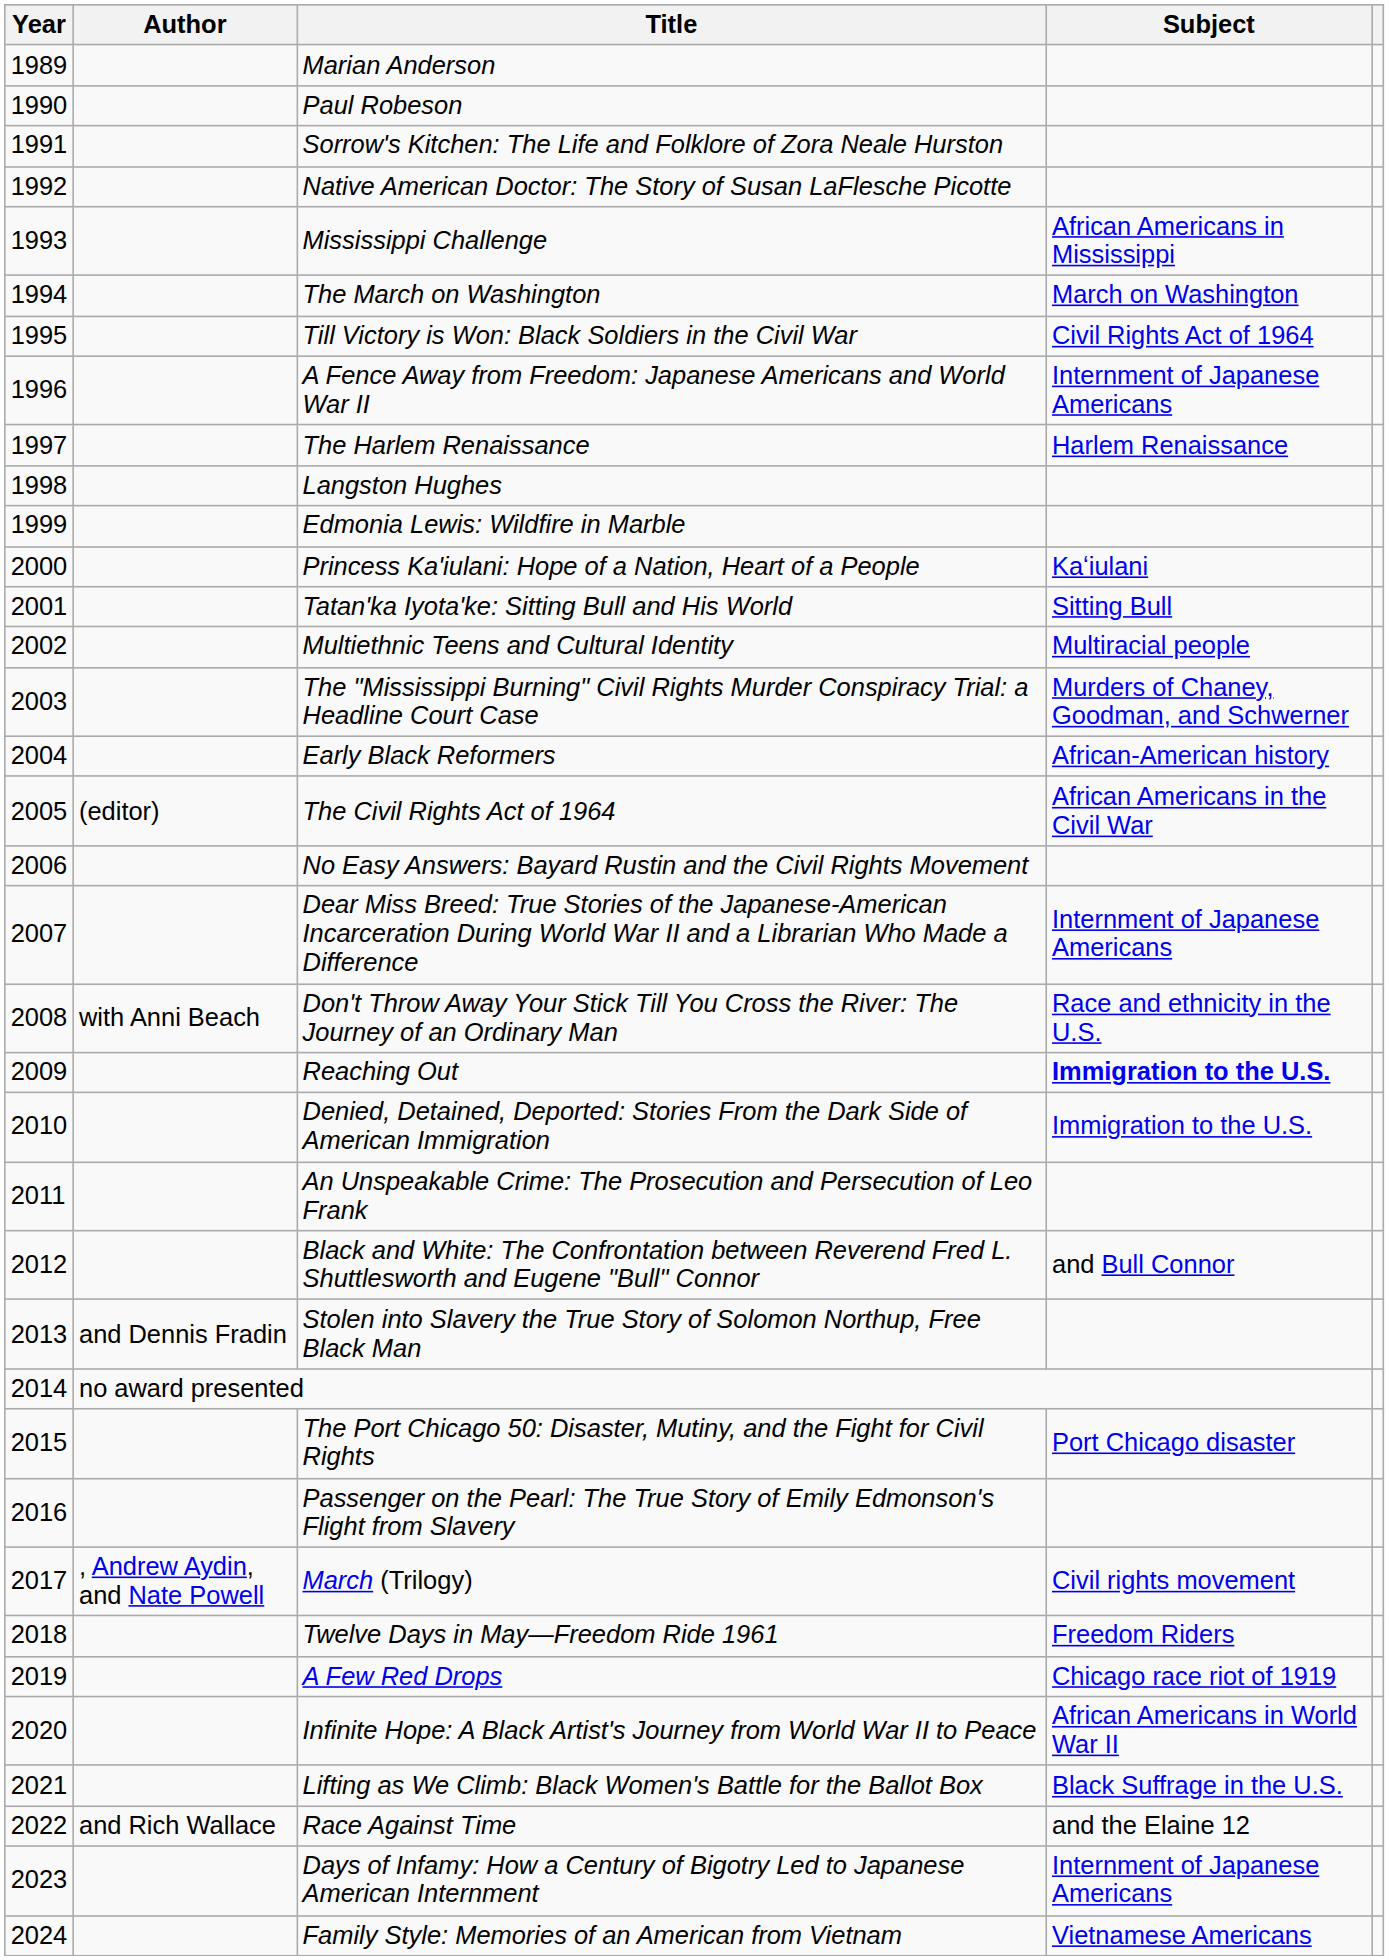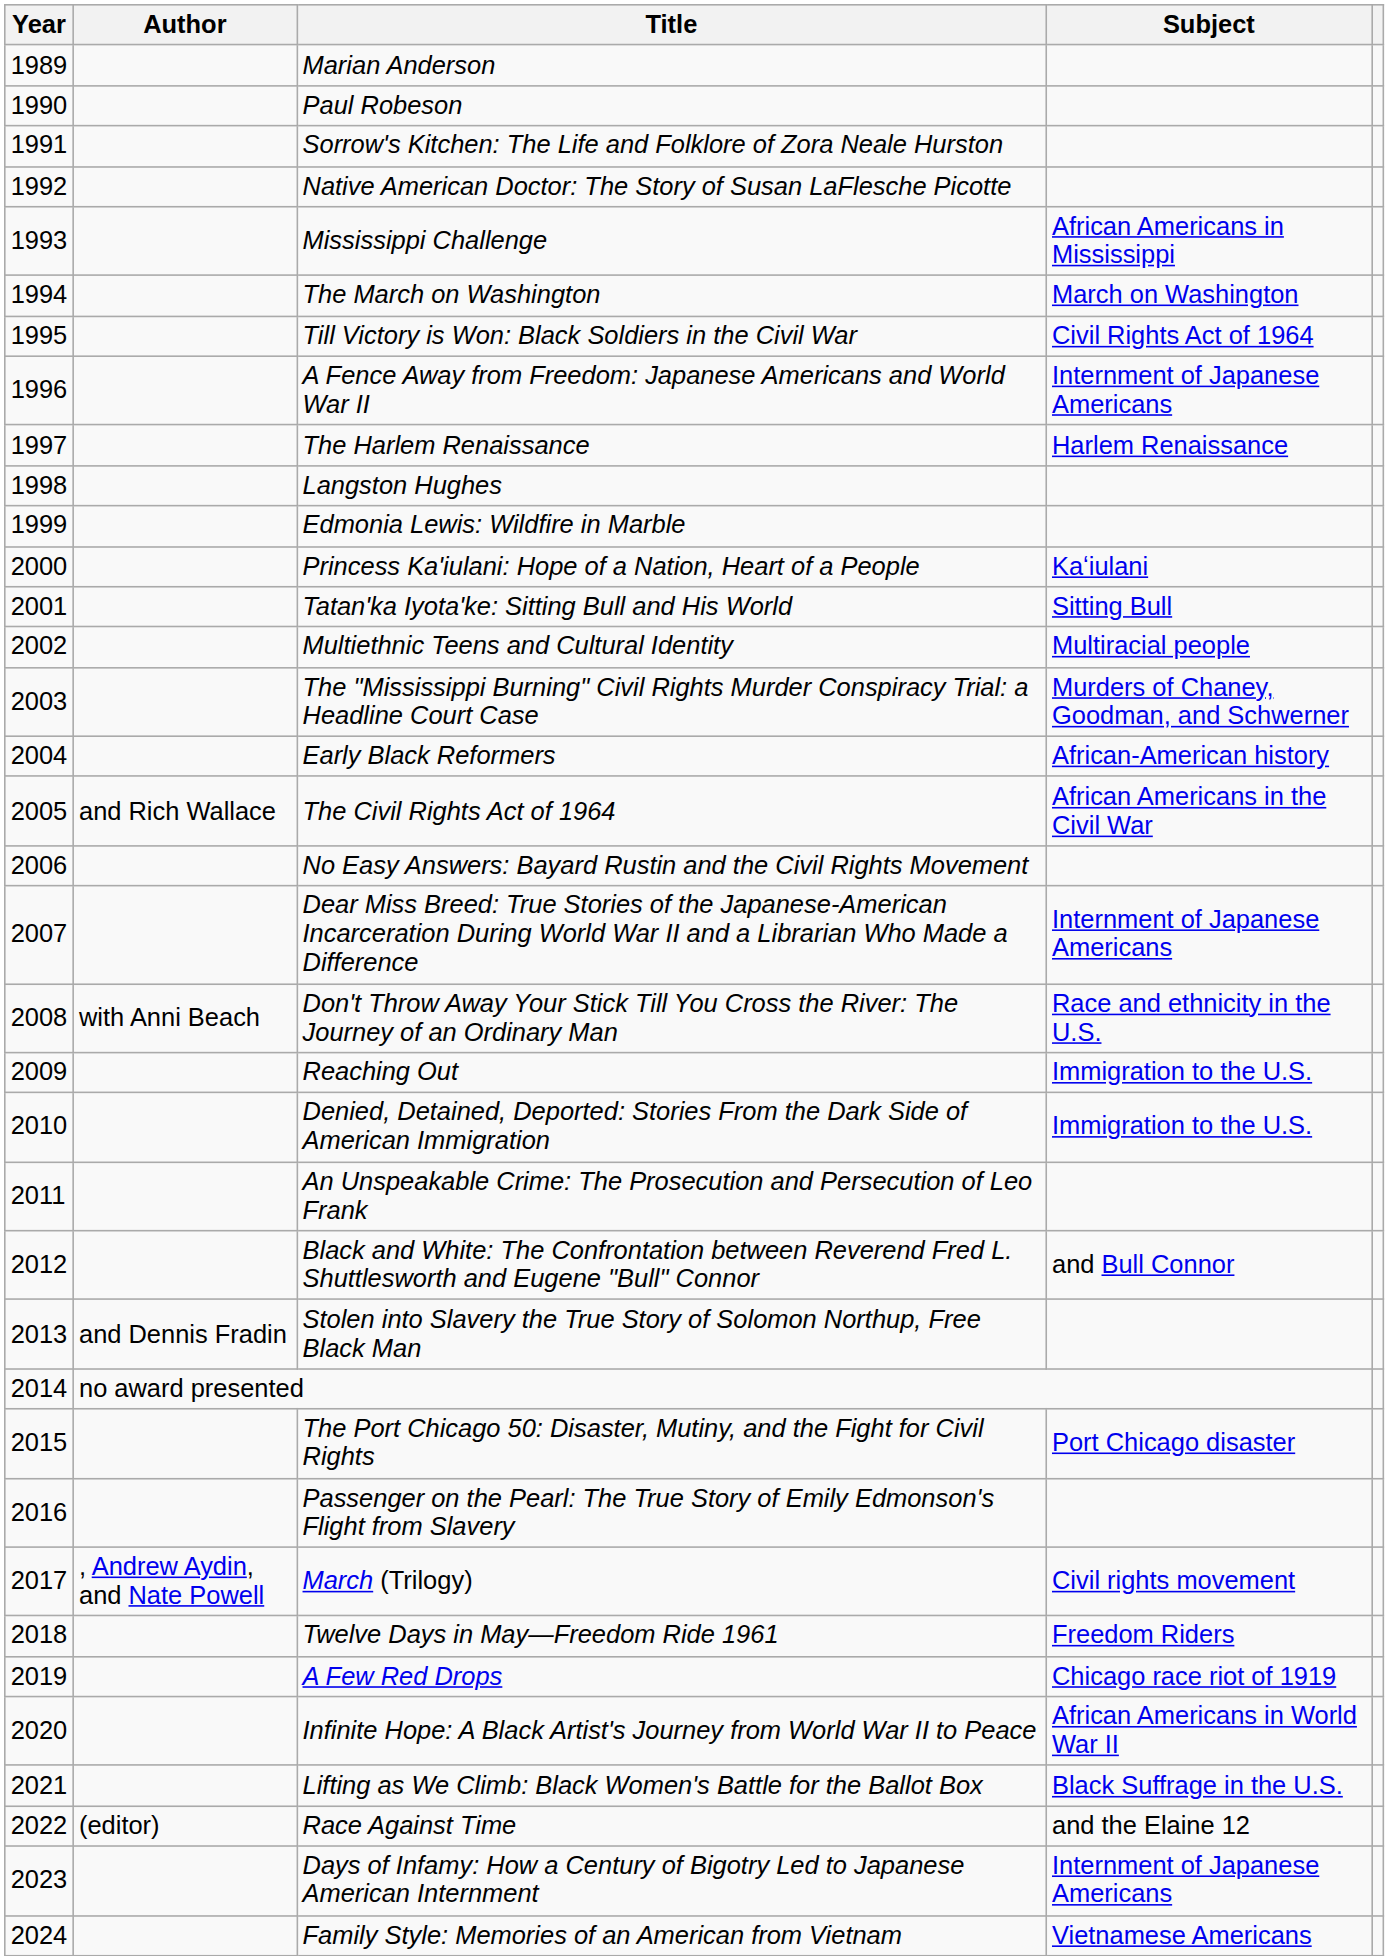 <table class="wikitable sortable sticky-header">
 <tr>
 <th>Year</th>
 <th>Author</th>
 <th>Title</th>
 <th>Subject</th>
 <th class="unsortable"></th>
 </tr>
 <tr>
 <td>1989</td>
 <td></td>
 <td><em>Marian Anderson</em></td>
 <td></td>
 <td></td>
 </tr>
 <tr>
 <td>1990</td>
 <td></td>
 <td><em>Paul Robeson</em></td>
 <td></td>
 <td></td>
 </tr>
 <tr>
 <td>1991</td>
 <td></td>
 <td><em>Sorrow's Kitchen: The Life and Folklore of Zora Neale Hurston</em></td>
 <td></td>
 <td></td>
 </tr>
 <tr>
 <td>1992</td>
 <td></td>
 <td><em>Native American Doctor: The Story of Susan LaFlesche Picotte</em></td>
 <td></td>
 <td></td>
 </tr>
 <tr>
 <td>1993</td>
 <td></td>
 <td><em>Mississippi Challenge</em></td>
 <td><a href='#'>African Americans in Mississippi</a></td>
 <td></td>
 </tr>
 <tr>
 <td>1994</td>
 <td></td>
 <td><em>The March on Washington</em></td>
 <td><a href='#'>March on Washington</a></td>
 <td></td>
 </tr>
 <tr>
 <td>1995</td>
 <td></td>
 <td><em>Till Victory is Won: Black Soldiers in the Civil War</em></td>
 <td><a href='#'>Civil Rights Act of 1964</a></td>
 <td></td>
 </tr>
 <tr>
 <td>1996</td>
 <td></td>
 <td><em>A Fence Away from Freedom: Japanese Americans and World War II</em></td>
 <td><a href='#'>Internment of Japanese Americans</a></td>
 <td></td>
 </tr>
 <tr>
 <td>1997</td>
 <td></td>
 <td><em>The Harlem Renaissance</em></td>
 <td><a href='#'>Harlem Renaissance</a></td>
 <td></td>
 </tr>
 <tr>
 <td>1998</td>
 <td></td>
 <td><em>Langston Hughes</em></td>
 <td></td>
 <td></td>
 </tr>
 <tr>
 <td>1999</td>
 <td></td>
 <td><em>Edmonia Lewis: Wildfire in Marble</em></td>
 <td></td>
 <td></td>
 </tr>
 <tr>
 <td>2000</td>
 <td></td>
 <td><em>Princess Ka'iulani: Hope of a Nation, Heart of a People</em></td>
 <td><a href='#'>Kaʻiulani</a></td>
 <td></td>
 </tr>
 <tr>
 <td>2001</td>
 <td></td>
 <td><em>Tatan'ka Iyota'ke: Sitting Bull and His World</em></td>
 <td><a href='#'>Sitting Bull</a></td>
 <td></td>
 </tr>
 <tr>
 <td>2002</td>
 <td></td>
 <td><em>Multiethnic Teens and Cultural Identity</em></td>
 <td><a href='#'>Multiracial people</a></td>
 <td></td>
 </tr>
 <tr>
 <td>2003</td>
 <td></td>
 <td><em>The "Mississippi Burning" Civil Rights Murder Conspiracy Trial: a Headline Court Case</em></td>
 <td><a href='#'>Murders of Chaney, Goodman, and Schwerner</a></td>
 <td></td>
 </tr>
 <tr>
 <td>2004</td>
 <td></td>
 <td><em>Early Black Reformers</em></td>
 <td><a href='#'>African-American history</a></td>
 <td></td>
 </tr>
 <tr>
 <td>2005</td>
-<td> (editor)</td>
+<td> and Rich Wallace</td>
 <td><em>The Civil Rights Act of 1964</em></td>
 <td><a href='#'>African Americans in the Civil War</a></td>
 <td></td>
 </tr>
 <tr>
 <td>2006</td>
 <td></td>
 <td><em>No Easy Answers: Bayard Rustin and the Civil Rights Movement</em></td>
 <td></td>
 <td></td>
 </tr>
 <tr>
 <td>2007</td>
 <td></td>
 <td><em>Dear Miss Breed: True Stories of the Japanese-American Incarceration During World War II and a Librarian Who Made a Difference</em></td>
 <td><a href='#'>Internment of Japanese Americans</a></td>
 <td></td>
 </tr>
 <tr>
 <td>2008</td>
 <td> with Anni Beach</td>
 <td><em>Don't Throw Away Your Stick Till You Cross the River: The Journey of an Ordinary Man</em></td>
 <td><a href='#'>Race and ethnicity in the U.S.</a></td>
 <td></td>
 </tr>
 <tr>
 <td>2009</td>
 <td></td>
 <td><em>Reaching Out</em></td>
-<td><strong><a href='#'>Immigration to the U.S.</a></strong></td>
+<td><a href='#'>Immigration to the U.S.</a></td>
 <td></td>
 </tr>
 <tr>
 <td>2010</td>
 <td></td>
 <td><em>Denied, Detained, Deported: Stories From the Dark Side of American Immigration</em></td>
 <td><a href='#'>Immigration to the U.S.</a></td>
 <td></td>
 </tr>
 <tr>
 <td>2011</td>
 <td></td>
 <td><em>An Unspeakable Crime: The Prosecution and Persecution of Leo Frank</em></td>
 <td></td>
 <td></td>
 </tr>
 <tr>
 <td>2012</td>
 <td></td>
 <td><em>Black and White: The Confrontation between Reverend Fred L. Shuttlesworth and Eugene "Bull" Connor</em></td>
 <td> and <a href='#'>Bull Connor</a></td>
 <td></td>
 </tr>
 <tr>
 <td>2013</td>
 <td> and Dennis Fradin</td>
 <td><em>Stolen into Slavery the True Story of Solomon Northup, Free Black Man</em></td>
 <td></td>
 <td></td>
 </tr>
 <tr>
 <td>2014</td>
 <td colspan="3">no award presented</td>
 <td></td>
 </tr>
 <tr>
 <td>2015</td>
 <td></td>
 <td><em>The Port Chicago 50: Disaster, Mutiny, and the Fight for Civil Rights</em></td>
 <td><a href='#'>Port Chicago disaster</a></td>
 <td></td>
 </tr>
 <tr>
 <td>2016</td>
 <td></td>
 <td><em>Passenger on the Pearl: The True Story of Emily Edmonson's Flight from Slavery</em></td>
 <td></td>
 <td></td>
 </tr>
 <tr>
 <td>2017</td>
 <td>, <a href='#'>Andrew Aydin</a>, and <a href='#'>Nate Powell</a></td>
 <td><em><a href='#'>March</a></em> (Trilogy)</td>
 <td><a href='#'>Civil rights movement</a></td>
 <td></td>
 </tr>
 <tr>
 <td>2018</td>
 <td></td>
 <td><em>Twelve Days in May—Freedom Ride 1961</em></td>
 <td><a href='#'>Freedom Riders</a></td>
 <td></td>
 </tr>
 <tr>
 <td>2019</td>
 <td></td>
 <td><em><a href='#'>A Few Red Drops</a></em></td>
 <td><a href='#'>Chicago race riot of 1919</a></td>
 <td></td>
 </tr>
 <tr>
 <td>2020</td>
 <td></td>
 <td><em>Infinite Hope: A Black Artist's Journey from World War II to Peace</em></td>
 <td><a href='#'>African Americans in World War II</a></td>
 <td></td>
 </tr>
 <tr>
 <td>2021</td>
 <td></td>
 <td><em>Lifting as We Climb: Black Women's Battle for the Ballot Box</em></td>
 <td><a href='#'>Black Suffrage in the U.S.</a></td>
 <td></td>
 </tr>
 <tr>
 <td>2022</td>
-<td> and Rich Wallace</td>
+<td> (editor)</td>
 <td><em>Race Against Time</em></td>
 <td> and the Elaine 12</td>
 <td></td>
 </tr>
 <tr>
 <td>2023</td>
 <td></td>
 <td><em>Days of Infamy: How a Century of Bigotry Led to Japanese American Internment</em></td>
 <td><a href='#'>Internment of Japanese Americans</a></td>
 <td></td>
 </tr>
 <tr>
 <td>2024</td>
 <td></td>
 <td><em>Family Style: Memories of an American from Vietnam</em></td>
 <td><a href='#'>Vietnamese Americans</a></td>
 <td></td>
 </tr>
 </table>
